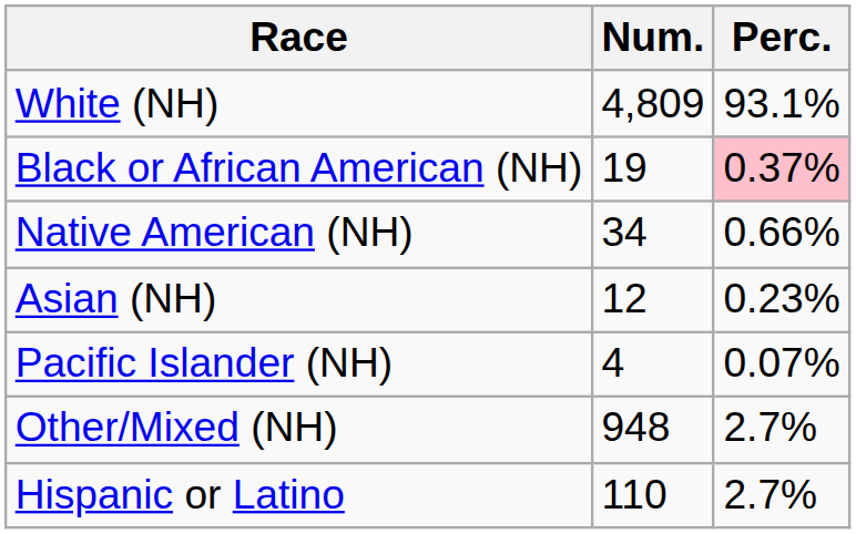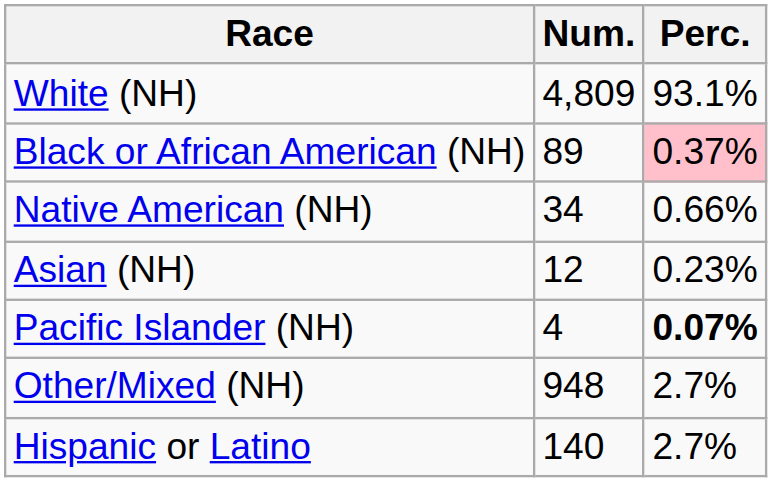 <table class="wikitable">
 <tr>
 <th>Race</th>
 <th>Num.</th>
 <th>Perc.</th>
 </tr>
 <tr>
 <td><a href='#'>White</a> (NH)</td>
 <td>4,809</td>
 <td>93.1%</td>
 </tr>
 <tr>
 <td><a href='#'>Black or African American</a> (NH)</td>
-<td>19</td>
+<td>89</td>
 <td style="background: pink;">0.37%</td>
 </tr>
 <tr>
 <td><a href='#'>Native American</a> (NH)</td>
 <td>34</td>
 <td>0.66%</td>
 </tr>
 <tr>
 <td><a href='#'>Asian</a> (NH)</td>
 <td>12</td>
 <td>0.23%</td>
 </tr>
 <tr>
 <td><a href='#'>Pacific Islander</a> (NH)</td>
 <td>4</td>
-<td>0.07%</td>
+<td><strong>0.07%</strong></td>
 </tr>
 <tr>
 <td><a href='#'>Other/Mixed</a> (NH)</td>
 <td>948</td>
 <td>2.7%</td>
 </tr>
 <tr>
 <td><a href='#'>Hispanic</a> or <a href='#'>Latino</a></td>
-<td>110</td>
+<td>140</td>
 <td>2.7%</td>
 </tr>
 </table>
